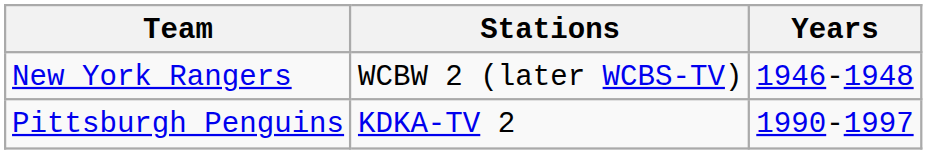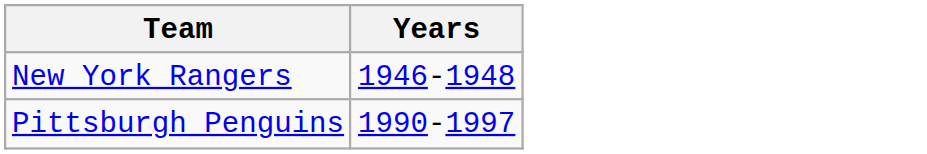 <table class="wikitable">
 <tr>
 <th>Team</th>
-<th>Stations</th>
 <th>Years</th>
 </tr>
 <tr>
 <td><a href='#'>New York Rangers</a></td>
-<td>WCBW 2 (later <a href='#'>WCBS-TV</a>)</td>
 <td><a href='#'>1946</a>-<a href='#'>1948</a></td>
 </tr>
 <tr>
 <td><a href='#'>Pittsburgh Penguins</a></td>
-<td><a href='#'>KDKA-TV</a> 2</td>
 <td><a href='#'>1990</a>-<a href='#'>1997</a></td>
 </tr>
 </table>
